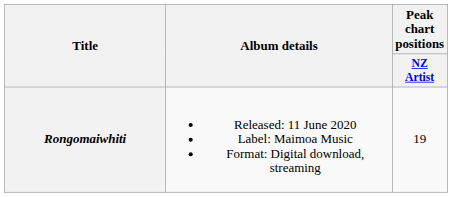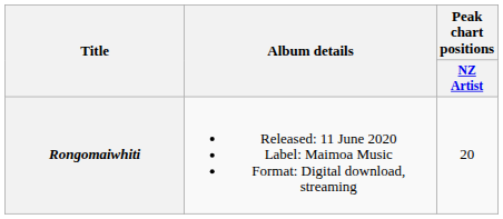 <table class="wikitable plainrowheaders" style="text-align:center;">
 <tr>
 <th scope="col" rowspan="2" style="width:12em;">Title</th>
 <th scope="col" rowspan="2" style="width:17em;">Album details</th>
 <th scope="col" colspan="1">Peak chart positions</th>
 </tr>
 <tr>
 <th scope="col" style="width:3em;font-size:90%;"><a href='#'>NZ<br>Artist</a><br></th>
 </tr>
 <tr>
 <th scope="row"><em>Rongomaiwhiti</em></th>
 <td><br><ul><li>Released: 11 June 2020</li><li>Label: Maimoa Music</li><li>Format: Digital download, streaming</li></ul></td>
-<td>19</td>
+<td>20</td>
 </tr>
 </table>
